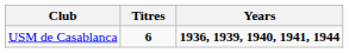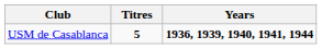 <table class="wikitable">
 <tr>
 <th><strong>Club</strong></th>
 <th width=60px><strong>Titres</strong></th>
 <th><strong>Years</strong></th>
 </tr>
 <tr>
 <td><a href='#'>USM de Casablanca</a></td>
-<td align=center><strong>6</strong></td>
+<td align=center><strong>5</strong></td>
 <td><strong>1936, 1939, 1940, 1941, 1944</strong></td>
 </tr>
 </table>
